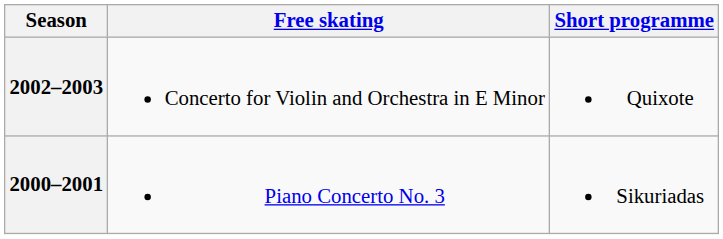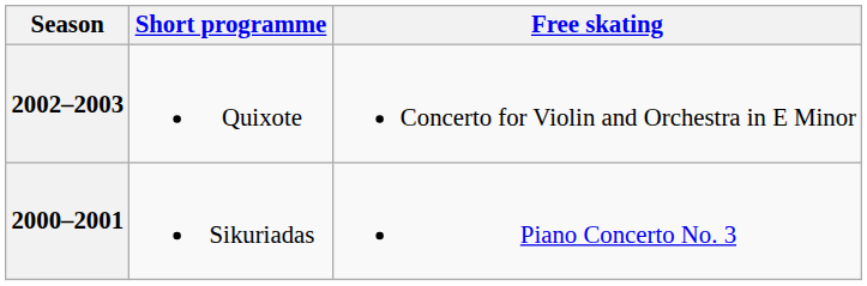 <table class=wikitable style=text-align:center>
 <tr>
 <th>Season</th>
+<th><a href='#'>Short programme</a></th>
 <th><a href='#'>Free skating</a></th>
-<th><a href='#'>Short programme</a></th>
 </tr>
 <tr>
 <th>2002–2003 <br> </th>
+<td><br><ul><li>Quixote <br></li></ul></td>
 <td><br><ul><li>Concerto for Violin and Orchestra in E Minor <br></li></ul></td>
-<td><br><ul><li>Quixote <br></li></ul></td>
 </tr>
 <tr>
 <th>2000–2001 <br> </th>
+<td><br><ul><li>Sikuriadas <br></li></ul></td>
 <td><br><ul><li><a href='#'>Piano Concerto No. 3</a> <br></li></ul></td>
-<td><br><ul><li>Sikuriadas <br></li></ul></td>
 </tr>
 </table>
